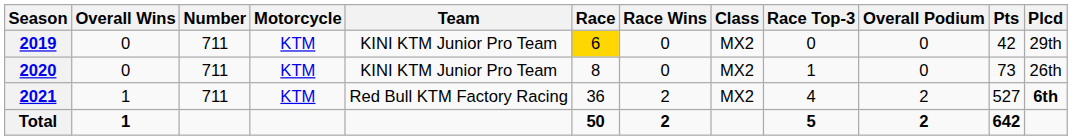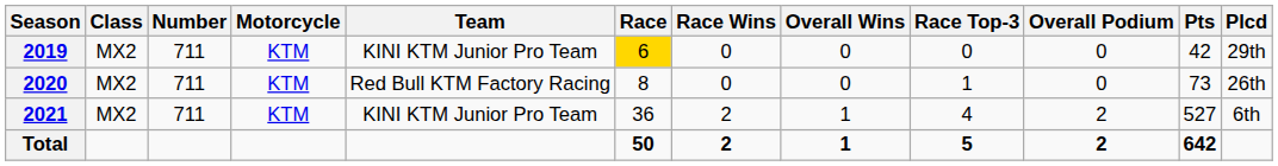 <table class="wikitable" style="font-size: 85%; text-align:center">
 <tr>
 <th>Season</th>
-<th>Overall Wins</th>
+<th>Class</th>
 <th>Number</th>
 <th>Motorcycle</th>
 <th>Team</th>
 <th>Race</th>
 <th>Race Wins</th>
-<th>Class</th>
+<th>Overall Wins</th>
 <th>Race Top-3</th>
 <th>Overall Podium</th>
 <th>Pts</th>
 <th>Plcd</th>
 </tr>
 <tr>
 <th><a href='#'>2019</a></th>
-<td>0</td>
+<td>MX2</td>
 <td>711</td>
 <td><a href='#'>KTM</a></td>
 <td>KINI KTM Junior Pro Team</td>
 <td style="background: gold;">6</td>
 <td>0</td>
-<td>MX2</td>
+<td>0</td>
 <td>0</td>
 <td>0</td>
 <td>42</td>
 <td>29th</td>
 </tr>
 <tr>
 <th><a href='#'>2020</a></th>
-<td>0</td>
+<td>MX2</td>
 <td>711</td>
 <td><a href='#'>KTM</a></td>
-<td>KINI KTM Junior Pro Team</td>
+<td>Red Bull KTM Factory Racing</td>
 <td>8</td>
 <td>0</td>
-<td>MX2</td>
+<td>0</td>
 <td>1</td>
 <td>0</td>
 <td>73</td>
 <td>26th</td>
 </tr>
 <tr>
 <th><a href='#'>2021</a></th>
-<td>1</td>
+<td>MX2</td>
 <td>711</td>
 <td><a href='#'>KTM</a></td>
-<td>Red Bull KTM Factory Racing</td>
+<td>KINI KTM Junior Pro Team</td>
 <td>36</td>
 <td>2</td>
-<td>MX2</td>
+<td>1</td>
 <td>4</td>
 <td>2</td>
 <td>527</td>
-<td><strong>6th</strong></td>
+<td>6th</td>
 </tr>
 <tr>
 <th>Total</th>
-<td><strong>1</strong></td>
+<td></td>
 <td></td>
 <td></td>
 <td></td>
 <td><strong>50</strong></td>
 <td><strong>2</strong></td>
-<td></td>
+<td><strong>1</strong></td>
 <td><strong>5</strong></td>
 <td><strong>2</strong></td>
 <td><strong>642</strong></td>
 <td></td>
 </tr>
 </table>
